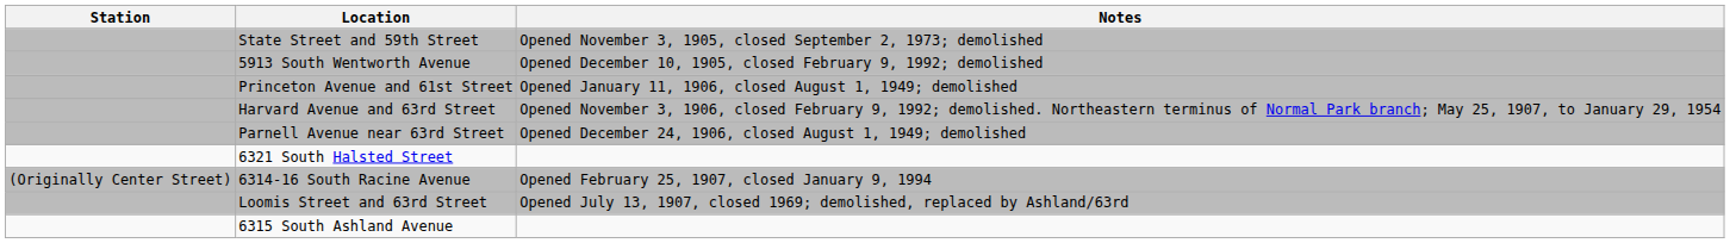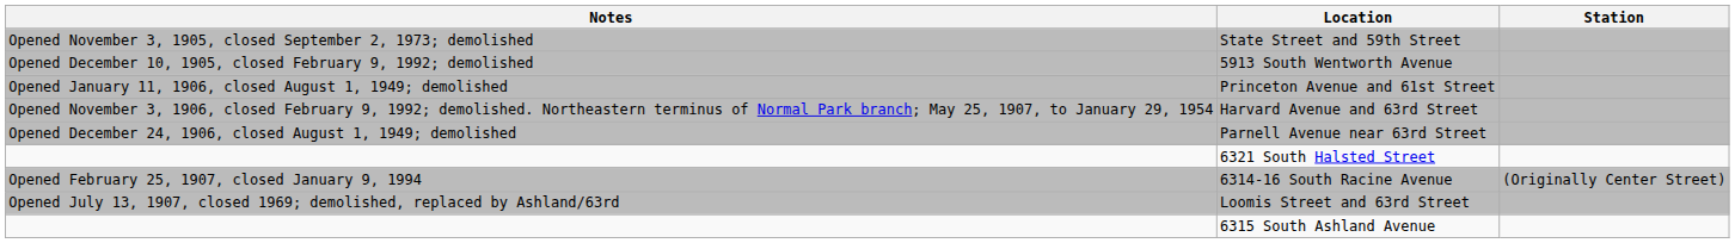 <table border=1 align=center class="wikitable plainrowheaders">
 <tr>
+<th>Notes</th>
+<th>Location</th>
 <th>Station</th>
-<th>Location</th>
-<th>Notes</th>
 </tr>
 <tr style="background-color: #bbb">
-<td></td>
+<td>Opened November 3, 1905, closed September 2, 1973; demolished</td>
 <td>State Street and 59th Street</td>
-<td>Opened November 3, 1905, closed September 2, 1973; demolished</td>
-</tr>
-<tr style="background-color: #bbb">
-<td></td>
-<td>5913 South Wentworth Avenue</td>
-<td>Opened December 10, 1905, closed February 9, 1992; demolished</td>
-</tr>
-<tr style="background-color: #bbb">
-<td></td>
-<td>Princeton Avenue and 61st Street</td>
-<td>Opened January 11, 1906, closed August 1, 1949; demolished</td>
-</tr>
-<tr style="background-color: #bbb">
-<td></td>
-<td>Harvard Avenue and 63rd Street</td>
-<td>Opened November 3, 1906, closed February 9, 1992; demolished. Northeastern terminus of <a href='#'>Normal Park branch</a>; May 25, 1907, to January 29, 1954</td>
-</tr>
-<tr style="background-color: #bbb">
-<td></td>
-<td>Parnell Avenue near 63rd Street</td>
-<td>Opened December 24, 1906, closed August 1, 1949; demolished</td>
-</tr>
-<tr>
-<td> </td>
-<td>6321 South <a href='#'>Halsted Street</a></td>
 <td></td>
 </tr>
 <tr style="background-color: #bbb">
-<td> (Originally Center Street)</td>
-<td>6314-16 South Racine Avenue</td>
-<td>Opened February 25, 1907, closed January 9, 1994</td>
+<td>Opened December 10, 1905, closed February 9, 1992; demolished</td>
+<td>5913 South Wentworth Avenue</td>
+<td></td>
 </tr>
 <tr style="background-color: #bbb">
+<td>Opened January 11, 1906, closed August 1, 1949; demolished</td>
+<td>Princeton Avenue and 61st Street</td>
 <td></td>
-<td>Loomis Street and 63rd Street</td>
-<td>Opened July 13, 1907, closed 1969; demolished, replaced by Ashland/63rd</td>
+</tr>
+<tr style="background-color: #bbb">
+<td>Opened November 3, 1906, closed February 9, 1992; demolished. Northeastern terminus of <a href='#'>Normal Park branch</a>; May 25, 1907, to January 29, 1954</td>
+<td>Harvard Avenue and 63rd Street</td>
+<td></td>
+</tr>
+<tr style="background-color: #bbb">
+<td>Opened December 24, 1906, closed August 1, 1949; demolished</td>
+<td>Parnell Avenue near 63rd Street</td>
+<td></td>
 </tr>
 <tr>
-<td>  </td>
-<td>6315 South Ashland Avenue</td>
+<td></td>
+<td>6321 South <a href='#'>Halsted Street</a></td>
+<td> </td>
+</tr>
+<tr style="background-color: #bbb">
+<td>Opened February 25, 1907, closed January 9, 1994</td>
+<td>6314-16 South Racine Avenue</td>
+<td> (Originally Center Street)</td>
+</tr>
+<tr style="background-color: #bbb">
+<td>Opened July 13, 1907, closed 1969; demolished, replaced by Ashland/63rd</td>
+<td>Loomis Street and 63rd Street</td>
 <td></td>
 </tr>
+<tr>
+<td></td>
+<td>6315 South Ashland Avenue</td>
+<td>  </td>
+</tr>
 </table>
